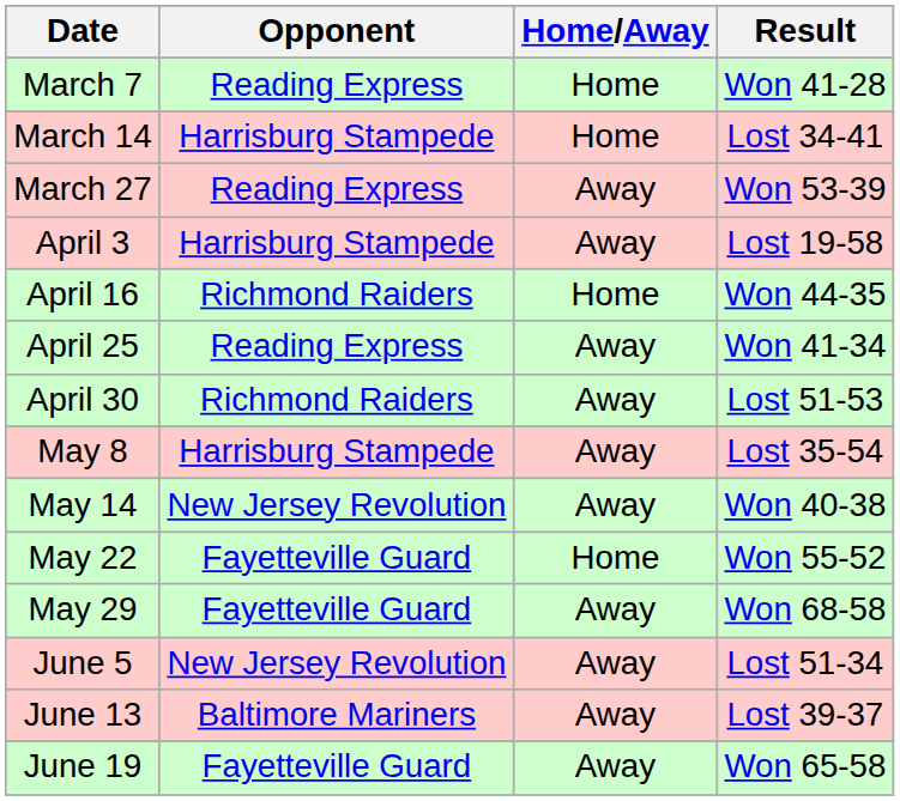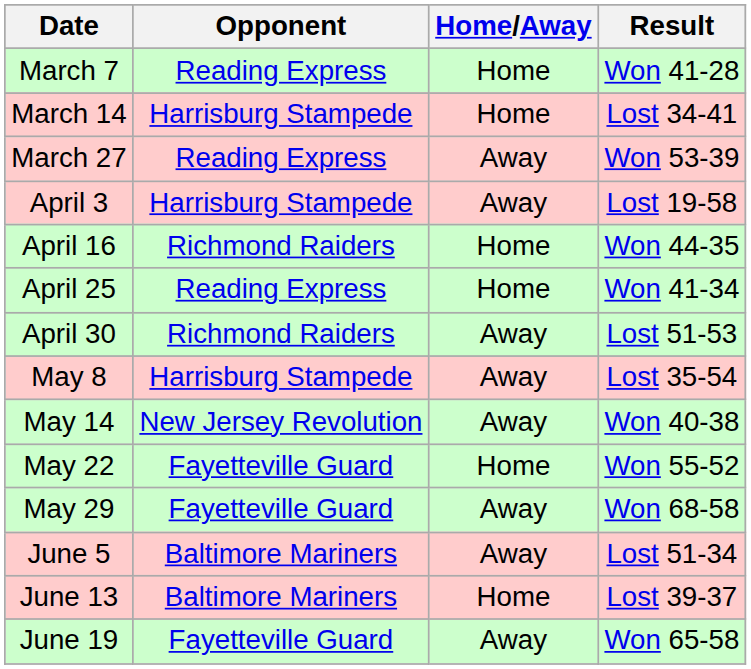 <table class="wikitable">
 <tr>
 <th>Date</th>
 <th>Opponent</th>
 <th><a href='#'>Home</a>/<a href='#'>Away</a></th>
 <th>Result</th>
 </tr>
 <tr align="center" bgcolor="#CCFFCC">
 <td>March 7</td>
 <td><a href='#'>Reading Express</a></td>
 <td>Home</td>
 <td><a href='#'>Won</a> 41-28</td>
 </tr>
 <tr align="center" bgcolor="#FFCCCC">
 <td>March 14</td>
 <td><a href='#'>Harrisburg Stampede</a></td>
 <td>Home</td>
 <td><a href='#'>Lost</a> 34-41</td>
 </tr>
 <tr align="center" bgcolor="#FFCCCC">
 <td>March 27</td>
 <td><a href='#'>Reading Express</a></td>
 <td>Away</td>
 <td><a href='#'>Won</a> 53-39</td>
 </tr>
 <tr align="center" bgcolor="#FFCCCC">
 <td>April 3</td>
 <td><a href='#'>Harrisburg Stampede</a></td>
 <td>Away</td>
 <td><a href='#'>Lost</a> 19-58</td>
 </tr>
 <tr align="center" bgcolor="#CCFFCC">
 <td>April 16</td>
 <td><a href='#'>Richmond Raiders</a></td>
 <td>Home</td>
 <td><a href='#'>Won</a> 44-35</td>
 </tr>
 <tr align="center" bgcolor="#CCFFCC">
 <td>April 25</td>
 <td><a href='#'>Reading Express</a></td>
-<td>Away</td>
+<td>Home</td>
 <td><a href='#'>Won</a> 41-34</td>
 </tr>
 <tr align="center" bgcolor="#CCFFCC">
 <td>April 30</td>
 <td><a href='#'>Richmond Raiders</a></td>
 <td>Away</td>
 <td><a href='#'>Lost</a> 51-53</td>
 </tr>
 <tr align="center" bgcolor="#FFCCCC">
 <td>May 8</td>
 <td><a href='#'>Harrisburg Stampede</a></td>
 <td>Away</td>
 <td><a href='#'>Lost</a> 35-54</td>
 </tr>
 <tr align="center" bgcolor="#CCFFCC">
 <td>May 14</td>
 <td><a href='#'>New Jersey Revolution</a></td>
 <td>Away</td>
 <td><a href='#'>Won</a> 40-38</td>
 </tr>
 <tr align="center" bgcolor="#CCFFCC">
 <td>May 22</td>
 <td><a href='#'>Fayetteville Guard</a></td>
 <td>Home</td>
 <td><a href='#'>Won</a> 55-52</td>
 </tr>
 <tr align="center" bgcolor="#CCFFCC">
 <td>May 29</td>
 <td><a href='#'>Fayetteville Guard</a></td>
 <td>Away</td>
 <td><a href='#'>Won</a> 68-58</td>
 </tr>
 <tr align="center" bgcolor="#FFCCCC">
 <td>June 5</td>
-<td><a href='#'>New Jersey Revolution</a></td>
+<td><a href='#'>Baltimore Mariners</a></td>
 <td>Away</td>
 <td><a href='#'>Lost</a> 51-34</td>
 </tr>
 <tr align="center" bgcolor="#FFCCCC">
 <td>June 13</td>
 <td><a href='#'>Baltimore Mariners</a></td>
-<td>Away</td>
+<td>Home</td>
 <td><a href='#'>Lost</a> 39-37</td>
 </tr>
 <tr align="center" bgcolor="#CCFFCC">
 <td>June 19</td>
 <td><a href='#'>Fayetteville Guard</a></td>
 <td>Away</td>
 <td><a href='#'>Won</a> 65-58</td>
 </tr>
 </table>
